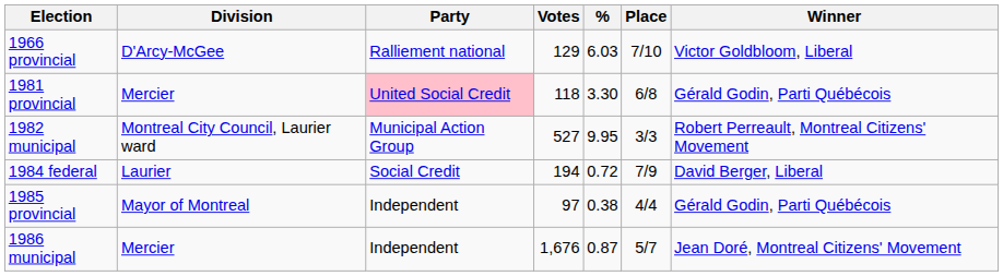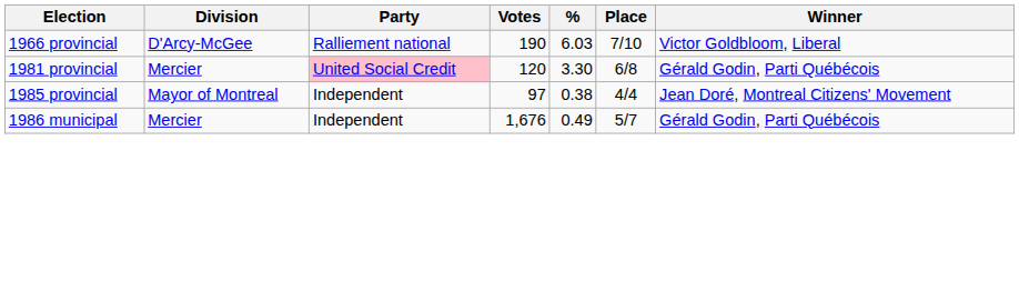 <table class="wikitable" width="1000">
 <tr>
 <th align="left">Election</th>
 <th align="left">Division</th>
 <th align="left">Party</th>
 <th align="right">Votes</th>
 <th align="right">%</th>
 <th align="center">Place</th>
 <th align="center">Winner</th>
 </tr>
 <tr>
 <td align="left"><a href='#'>1966 provincial</a></td>
 <td align="left"><a href='#'>D'Arcy-McGee</a></td>
 <td align="left"><a href='#'>Ralliement national</a></td>
-<td align="right">129</td>
+<td align="right">190</td>
 <td align="right">6.03</td>
 <td align="center">7/10</td>
 <td align="left"><a href='#'>Victor Goldbloom</a>, <a href='#'>Liberal</a></td>
 </tr>
 <tr>
 <td align="left"><a href='#'>1981 provincial</a></td>
 <td align="left"><a href='#'>Mercier</a></td>
 <td align="left" style="background: pink;"><a href='#'>United Social Credit</a></td>
-<td align="right">118</td>
+<td align="right">120</td>
 <td align="right">3.30</td>
 <td align="center">6/8</td>
 <td align="left"><a href='#'>Gérald Godin</a>, <a href='#'>Parti Québécois</a></td>
-</tr>
-<tr>
-<td align="left"><a href='#'>1982 municipal</a></td>
-<td align="left"><a href='#'>Montreal City Council</a>, Laurier ward</td>
-<td align="left"><a href='#'>Municipal Action Group</a></td>
-<td align="right">527</td>
-<td align="right">9.95</td>
-<td align="center">3/3</td>
-<td align="left"><a href='#'>Robert Perreault</a>, <a href='#'>Montreal Citizens' Movement</a></td>
-</tr>
-<tr>
-<td align="left"><a href='#'>1984 federal</a></td>
-<td align="left"><a href='#'>Laurier</a></td>
-<td align="left"><a href='#'>Social Credit</a></td>
-<td align="right">194</td>
-<td align="right">0.72</td>
-<td align="center">7/9</td>
-<td align="left"><a href='#'>David Berger</a>, <a href='#'>Liberal</a></td>
 </tr>
 <tr>
 <td align="left"><a href='#'>1985 provincial</a></td>
 <td align="left"><a href='#'>Mayor of Montreal</a></td>
 <td align="left">Independent</td>
 <td align="right">97</td>
 <td align="right">0.38</td>
 <td align="center">4/4</td>
-<td align="left"><a href='#'>Gérald Godin</a>, <a href='#'>Parti Québécois</a></td>
+<td align="left"><a href='#'>Jean Doré</a>, <a href='#'>Montreal Citizens' Movement</a></td>
 </tr>
 <tr>
 <td align="left"><a href='#'>1986 municipal</a></td>
 <td align="left"><a href='#'>Mercier</a></td>
 <td align="left">Independent</td>
 <td align="right">1,676</td>
-<td align="right">0.87</td>
+<td align="right">0.49</td>
 <td align="center">5/7</td>
-<td align="left"><a href='#'>Jean Doré</a>, <a href='#'>Montreal Citizens' Movement</a></td>
+<td align="left"><a href='#'>Gérald Godin</a>, <a href='#'>Parti Québécois</a></td>
 </tr>
 </table>
